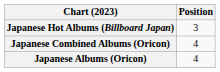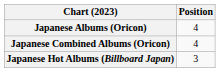 <table class="wikitable sortable plainrowheaders" style="text-align:center">
 <tr>
 <th scope="col">Chart (2023)</th>
 <th scope="col">Position</th>
 </tr>
 <tr>
-<th scope="row">Japanese Hot Albums (<em>Billboard Japan</em>)</th>
-<td>3</td>
+<th scope="row">Japanese Albums (Oricon)</th>
+<td>4</td>
 </tr>
 <tr>
 <th scope="row">Japanese Combined Albums (Oricon)</th>
 <td>4</td>
 </tr>
 <tr>
-<th scope="row">Japanese Albums (Oricon)</th>
-<td>4</td>
+<th scope="row">Japanese Hot Albums (<em>Billboard Japan</em>)</th>
+<td>3</td>
 </tr>
 </table>
